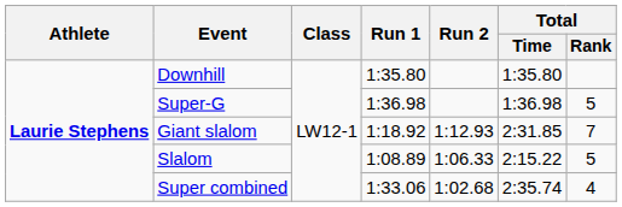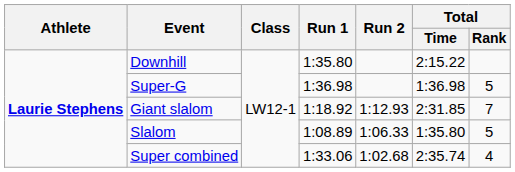 <table class="wikitable" style="font-size:90%">
 <tr>
 <th rowspan=2>Athlete</th>
 <th rowspan=2>Event</th>
 <th rowspan=2>Class</th>
 <th rowspan=2>Run 1</th>
 <th rowspan=2>Run 2</th>
 <th colspan=2>Total</th>
 </tr>
 <tr style="font-size:95%">
 <th>Time</th>
 <th>Rank</th>
 </tr>
 <tr align=center>
 <td align=left rowspan=5><strong><a href='#'>Laurie Stephens</a></strong></td>
 <td align=left><a href='#'>Downhill</a></td>
 <td align=left rowspan=5>LW12-1</td>
 <td>1:35.80</td>
 <td></td>
-<td>1:35.80</td>
+<td>2:15.22</td>
 <td></td>
 </tr>
 <tr align=center>
 <td align=left><a href='#'>Super-G</a></td>
 <td>1:36.98</td>
 <td></td>
 <td>1:36.98</td>
 <td>5</td>
 </tr>
 <tr align=center>
 <td align=left><a href='#'>Giant slalom</a></td>
 <td>1:18.92</td>
 <td>1:12.93</td>
 <td>2:31.85</td>
 <td>7</td>
 </tr>
 <tr align=center>
 <td align=left><a href='#'>Slalom</a></td>
 <td>1:08.89</td>
 <td>1:06.33</td>
-<td>2:15.22</td>
+<td>1:35.80</td>
 <td>5</td>
 </tr>
 <tr align=center>
 <td align=left><a href='#'>Super combined</a></td>
 <td>1:33.06</td>
 <td>1:02.68</td>
 <td>2:35.74</td>
 <td>4</td>
 </tr>
 </table>
